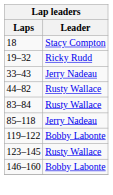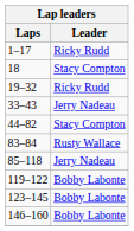 <table class="wikitable">
 <tr>
 <th colspan=2>Lap leaders</th>
 </tr>
 <tr>
 <th>Laps</th>
 <th>Leader</th>
+</tr>
+<tr>
+<td>1–17</td>
+<td><a href='#'>Ricky Rudd</a></td>
 </tr>
 <tr>
 <td>18</td>
 <td><a href='#'>Stacy Compton</a></td>
 </tr>
 <tr>
 <td>19–32</td>
 <td><a href='#'>Ricky Rudd</a></td>
 </tr>
 <tr>
 <td>33–43</td>
 <td><a href='#'>Jerry Nadeau</a></td>
 </tr>
 <tr>
 <td>44–82</td>
-<td><a href='#'>Rusty Wallace</a></td>
+<td><a href='#'>Stacy Compton</a></td>
 </tr>
 <tr>
 <td>83–84</td>
 <td><a href='#'>Rusty Wallace</a></td>
 </tr>
 <tr>
 <td>85–118</td>
 <td><a href='#'>Jerry Nadeau</a></td>
 </tr>
 <tr>
 <td>119–122</td>
 <td><a href='#'>Bobby Labonte</a></td>
 </tr>
 <tr>
 <td>123–145</td>
-<td><a href='#'>Rusty Wallace</a></td>
+<td><a href='#'>Bobby Labonte</a></td>
 </tr>
 <tr>
 <td>146–160</td>
 <td><a href='#'>Bobby Labonte</a></td>
 </tr>
 <tr>
 </tr>
 </table>
